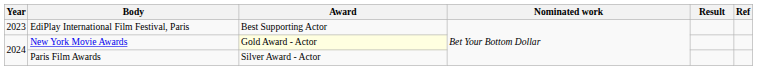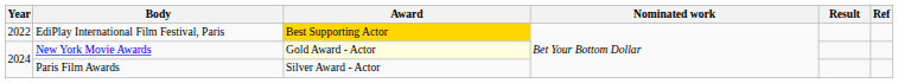 <table class=wikitable>
 <tr>
 <th scope="col" style="width:1em;">Year</th>
 <th scope="col" style="width:33em;">Body</th>
 <th scope="col" style="width:33em;">Award</th>
 <th scope="col" style="width:39em;">Nominated work</th>
 <th scope="col" style="width:5em;">Result</th>
 <th scope="col" style="width:1em;">Ref</th>
 </tr>
 <tr>
-<td>2023</td>
+<td>2022</td>
 <td>EdiPlay International Film Festival, Paris</td>
-<td>Best Supporting Actor</td>
+<td style="background: gold;">Best Supporting Actor</td>
 <td rowspan="3"><em>Bet Your Bottom Dollar</em></td>
 <td></td>
 <td></td>
 </tr>
 <tr>
 <td rowspan="2">2024</td>
 <td><a href='#'>New York Movie Awards</a></td>
 <td style="background: lightyellow;">Gold Award - Actor</td>
 <td></td>
 <td></td>
 </tr>
 <tr>
 <td>Paris Film Awards</td>
 <td>Silver Award - Actor</td>
 <td></td>
 <td></td>
 </tr>
 </table>
